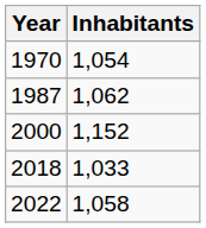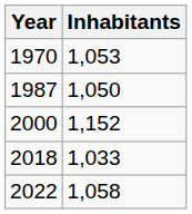 <table class="wikitable sortable">
 <tr>
 <th>Year</th>
 <th>Inhabitants</th>
 </tr>
 <tr>
 <td>1970</td>
-<td>1,054</td>
+<td>1,053</td>
 </tr>
 <tr>
 <td>1987</td>
-<td>1,062</td>
+<td>1,050</td>
 </tr>
 <tr>
 <td>2000</td>
 <td>1,152</td>
 </tr>
 <tr>
 <td>2018</td>
 <td>1,033</td>
 </tr>
 <tr>
 <td>2022</td>
 <td>1,058</td>
 </tr>
 </table>
